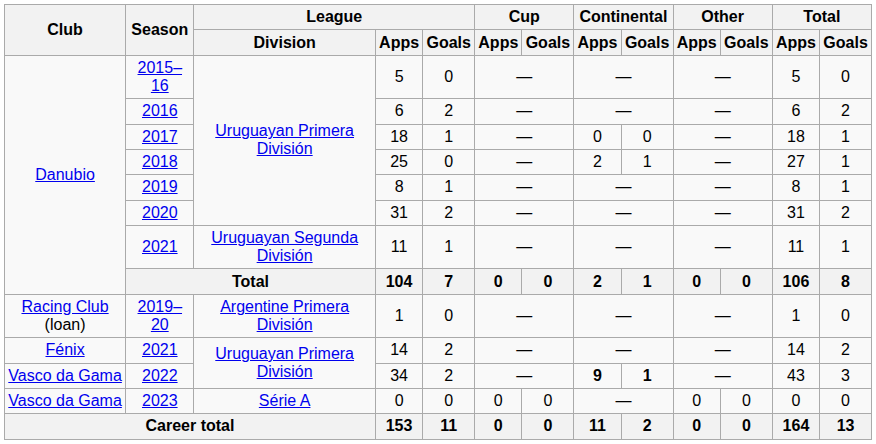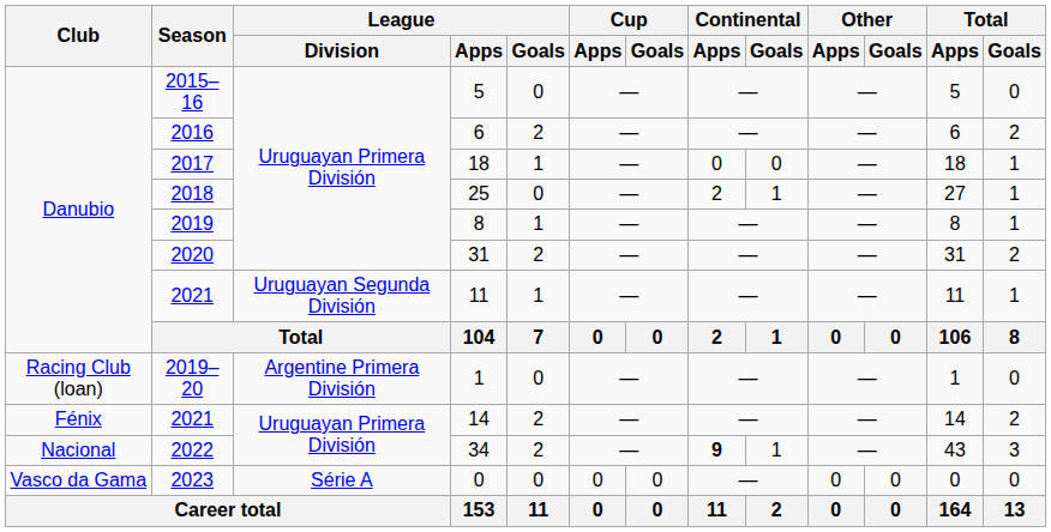 <table class="wikitable" style="text-align: center">
 <tr>
 <th rowspan="2">Club</th>
 <th rowspan="2">Season</th>
 <th colspan="3">League</th>
 <th colspan="2">Cup</th>
 <th colspan="2">Continental</th>
 <th colspan="2">Other</th>
 <th colspan="2">Total</th>
 </tr>
 <tr>
 <th>Division</th>
 <th>Apps</th>
 <th>Goals</th>
 <th>Apps</th>
 <th>Goals</th>
 <th>Apps</th>
 <th>Goals</th>
 <th>Apps</th>
 <th>Goals</th>
 <th>Apps</th>
 <th>Goals</th>
 </tr>
 <tr>
 <td rowspan="8" valign="center"><a href='#'>Danubio</a></td>
 <td><a href='#'>2015–16</a></td>
 <td rowspan="6" valign="center"><a href='#'>Uruguayan Primera División</a></td>
 <td>5</td>
 <td>0</td>
 <td colspan="2">—</td>
 <td colspan="2">—</td>
 <td colspan="2">—</td>
 <td>5</td>
 <td>0</td>
 </tr>
 <tr>
 <td><a href='#'>2016</a></td>
 <td>6</td>
 <td>2</td>
 <td colspan="2">—</td>
 <td colspan="2">—</td>
 <td colspan="2">—</td>
 <td>6</td>
 <td>2</td>
 </tr>
 <tr>
 <td><a href='#'>2017</a></td>
 <td>18</td>
 <td>1</td>
 <td colspan="2">—</td>
 <td>0</td>
 <td>0</td>
 <td colspan="2">—</td>
 <td>18</td>
 <td>1</td>
 </tr>
 <tr>
 <td><a href='#'>2018</a></td>
 <td>25</td>
 <td>0</td>
 <td colspan="2">—</td>
 <td>2</td>
 <td>1</td>
 <td colspan="2">—</td>
 <td>27</td>
 <td>1</td>
 </tr>
 <tr>
 <td><a href='#'>2019</a></td>
 <td>8</td>
 <td>1</td>
 <td colspan="2">—</td>
 <td colspan="2">—</td>
 <td colspan="2">—</td>
 <td>8</td>
 <td>1</td>
 </tr>
 <tr>
 <td><a href='#'>2020</a></td>
 <td>31</td>
 <td>2</td>
 <td colspan="2">—</td>
 <td colspan="2">—</td>
 <td colspan="2">—</td>
 <td>31</td>
 <td>2</td>
 </tr>
 <tr>
 <td><a href='#'>2021</a></td>
 <td rowspan="1" valign="center"><a href='#'>Uruguayan Segunda División</a></td>
 <td>11</td>
 <td>1</td>
 <td colspan="2">—</td>
 <td colspan="2">—</td>
 <td colspan="2">—</td>
 <td>11</td>
 <td>1</td>
 </tr>
 <tr>
 <th colspan="2">Total</th>
 <th>104</th>
 <th>7</th>
 <th>0</th>
 <th>0</th>
 <th>2</th>
 <th>1</th>
 <th>0</th>
 <th>0</th>
 <th>106</th>
 <th>8</th>
 </tr>
 <tr>
 <td align="center"><a href='#'>Racing Club</a> (loan)</td>
 <td><a href='#'>2019–20</a></td>
 <td rowspan="1" valign="center"><a href='#'>Argentine Primera División</a></td>
 <td>1</td>
 <td>0</td>
 <td colspan="2">—</td>
 <td colspan="2">—</td>
 <td colspan="2">—</td>
 <td>1</td>
 <td>0</td>
 </tr>
 <tr>
 <td align="center"><a href='#'>Fénix</a></td>
 <td><a href='#'>2021</a></td>
 <td rowspan="2" valign="center"><a href='#'>Uruguayan Primera División</a></td>
 <td>14</td>
 <td>2</td>
 <td colspan="2">—</td>
 <td colspan="2">—</td>
 <td colspan="2">—</td>
 <td>14</td>
 <td>2</td>
 </tr>
 <tr>
-<td align="center"><a href='#'>Vasco da Gama</a></td>
+<td align="center"><a href='#'>Nacional</a></td>
 <td><a href='#'>2022</a></td>
 <td>34</td>
 <td>2</td>
 <td colspan="2">—</td>
 <td><strong>9</strong></td>
-<td><strong>1</strong></td>
+<td>1</td>
 <td colspan="2">—</td>
 <td>43</td>
 <td>3</td>
 </tr>
 <tr>
 <td align="center"><a href='#'>Vasco da Gama</a></td>
 <td><a href='#'>2023</a></td>
 <td rowspan="1" valign="center"><a href='#'>Série A</a></td>
 <td>0</td>
 <td>0</td>
 <td>0</td>
 <td>0</td>
 <td colspan="2">—</td>
 <td>0</td>
 <td>0</td>
 <td>0</td>
 <td>0</td>
 </tr>
 <tr>
 <th colspan="3">Career total</th>
 <th>153</th>
 <th>11</th>
 <th>0</th>
 <th>0</th>
 <th>11</th>
 <th>2</th>
 <th>0</th>
 <th>0</th>
 <th>164</th>
 <th>13</th>
 </tr>
 </table>
